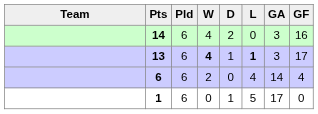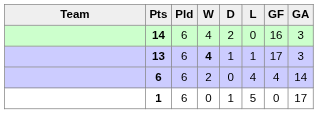 <table style=border-collapse:collapse border=1 cellspacing=0 cellpadding=5>
 <tr align=center bgcolor=#efefef>
 <th width=185>Team</th>
 <th width=20>Pts</th>
 <th width=20>Pld</th>
 <th width=20>W</th>
 <th width=20>D</th>
 <th width=20>L</th>
+<th width=20>GF</th>
 <th width=20>GA</th>
-<th width=20>GF</th>
 </tr>
 <tr align=center bgcolor=ccffcc>
 <td align=left></td>
 <td><strong>14</strong></td>
 <td>6</td>
 <td>4</td>
 <td>2</td>
 <td>0</td>
+<td>16</td>
 <td>3</td>
-<td>16</td>
 </tr>
 <tr align=center bgcolor="#ccccff">
 <td align=left></td>
 <td><strong>13</strong></td>
 <td>6</td>
 <td><strong>4</strong></td>
 <td>1</td>
-<td><strong>1</strong></td>
+<td>1</td>
+<td>17</td>
 <td>3</td>
-<td>17</td>
 </tr>
 <tr align=center bgcolor="#ccccff">
 <td align=left></td>
 <td><strong>6</strong></td>
 <td>6</td>
 <td>2</td>
 <td>0</td>
 <td>4</td>
+<td>4</td>
 <td>14</td>
-<td>4</td>
 </tr>
 <tr align=center>
 <td align=left></td>
 <td><strong>1</strong></td>
 <td>6</td>
 <td>0</td>
 <td>1</td>
 <td>5</td>
+<td>0</td>
 <td>17</td>
-<td>0</td>
 </tr>
 </table>
